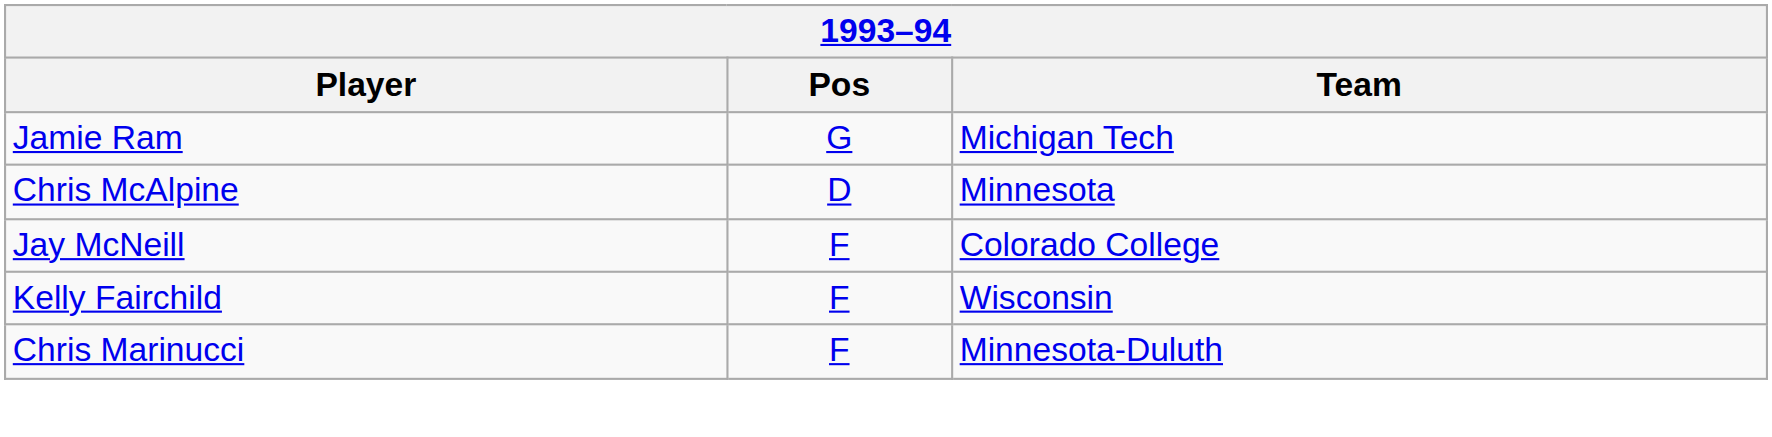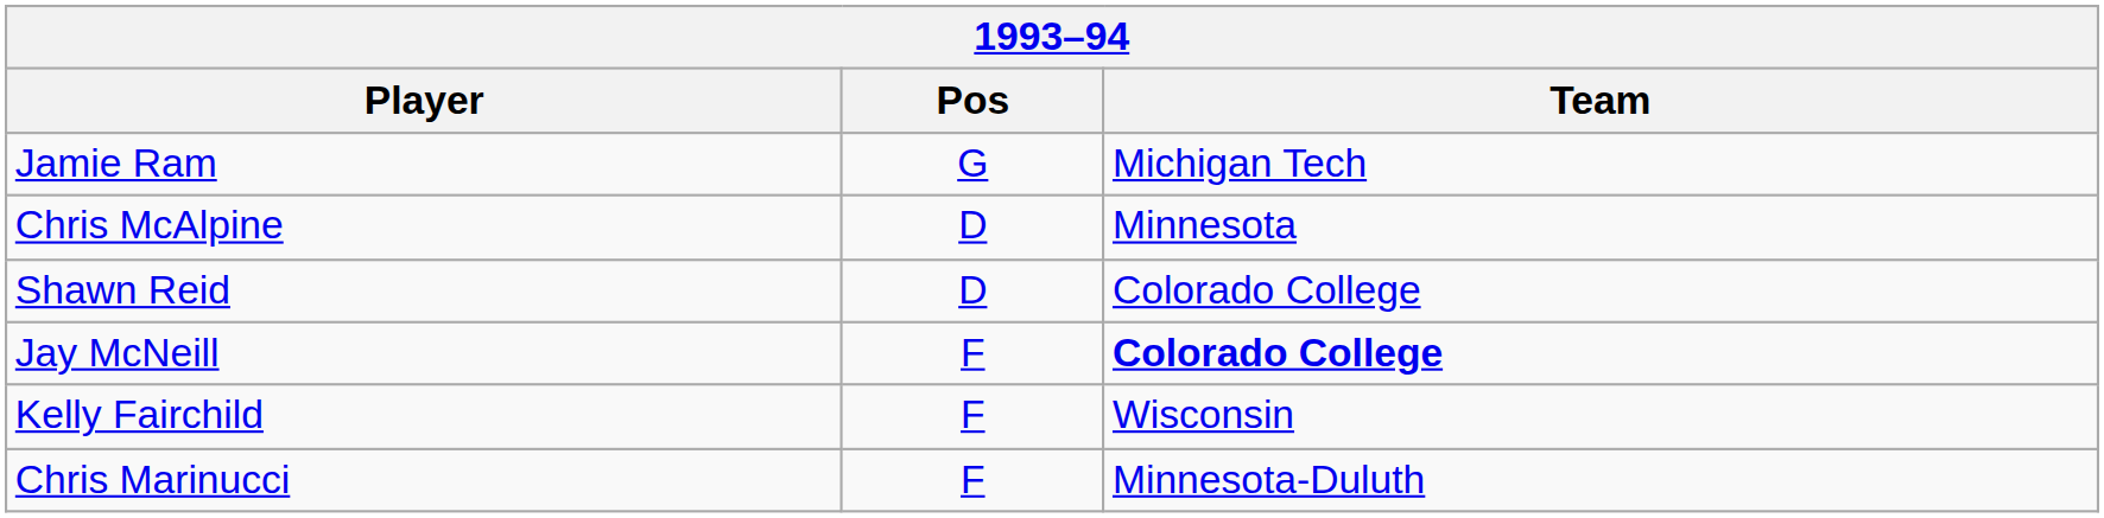 <table class="wikitable" width=95%>
 <tr>
 <th colspan=3><a href='#'>1993–94</a></th>
 </tr>
 <tr>
 <th>Player</th>
 <th>Pos</th>
 <th>Team</th>
 </tr>
 <tr>
 <td><a href='#'>Jamie Ram</a></td>
 <td align=center><a href='#'>G</a></td>
 <td><a href='#'>Michigan Tech</a></td>
 </tr>
 <tr>
 <td><a href='#'>Chris McAlpine</a></td>
 <td align=center><a href='#'>D</a></td>
 <td><a href='#'>Minnesota</a></td>
 </tr>
 <tr>
+<td><a href='#'>Shawn Reid</a></td>
+<td align=center><a href='#'>D</a></td>
+<td><a href='#'>Colorado College</a></td>
+</tr>
+<tr>
 <td><a href='#'>Jay McNeill</a></td>
 <td align=center><a href='#'>F</a></td>
-<td><a href='#'>Colorado College</a></td>
+<td><strong><a href='#'>Colorado College</a></strong></td>
 </tr>
 <tr>
 <td><a href='#'>Kelly Fairchild</a></td>
 <td align=center><a href='#'>F</a></td>
 <td><a href='#'>Wisconsin</a></td>
 </tr>
 <tr>
 <td><a href='#'>Chris Marinucci</a></td>
 <td align=center><a href='#'>F</a></td>
 <td><a href='#'>Minnesota-Duluth</a></td>
 </tr>
 </table>
